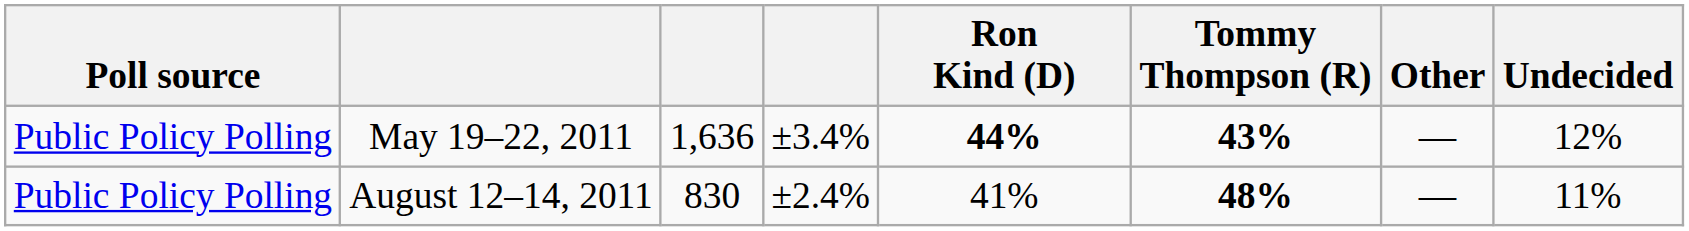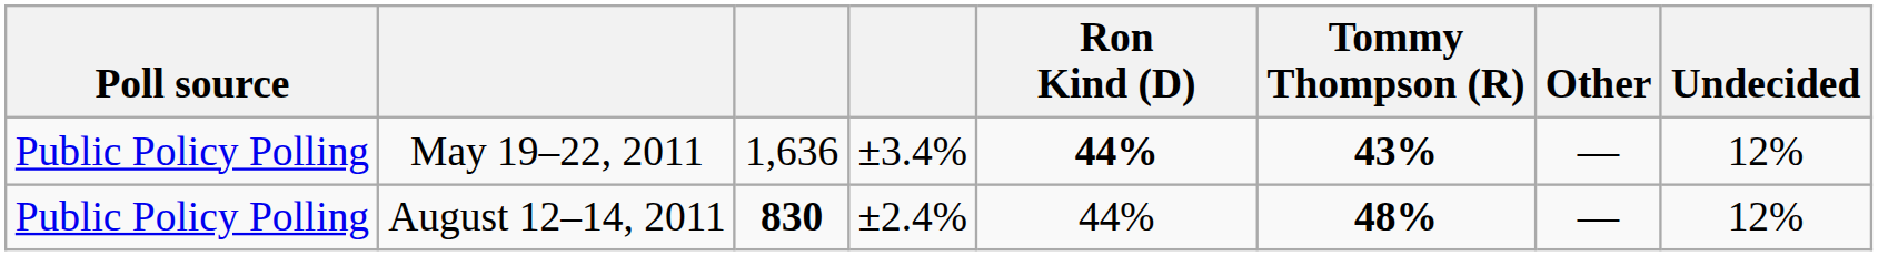 <table class="wikitable" style="text-align:center">
 <tr style="vertical-align:bottom">
 <th>Poll source</th>
 <th></th>
 <th></th>
 <th></th>
 <th style="width:100px;">Ron<br>Kind (D)</th>
 <th style="width:100px;">Tommy<br>Thompson (R)</th>
 <th>Other</th>
 <th>Undecided</th>
 </tr>
 <tr>
 <td style="text-align:left"><a href='#'>Public Policy Polling</a></td>
 <td>May 19–22, 2011</td>
 <td>1,636</td>
 <td>±3.4%</td>
 <td><strong>44%</strong></td>
 <td><strong>43%</strong></td>
 <td>—</td>
 <td>12%</td>
 </tr>
 <tr>
 <td style="text-align:left"><a href='#'>Public Policy Polling</a></td>
 <td>August 12–14, 2011</td>
-<td>830</td>
+<td><strong>830</strong></td>
 <td>±2.4%</td>
-<td>41%</td>
+<td>44%</td>
 <td><strong>48%</strong></td>
 <td>—</td>
-<td>11%</td>
+<td>12%</td>
 </tr>
 </table>
